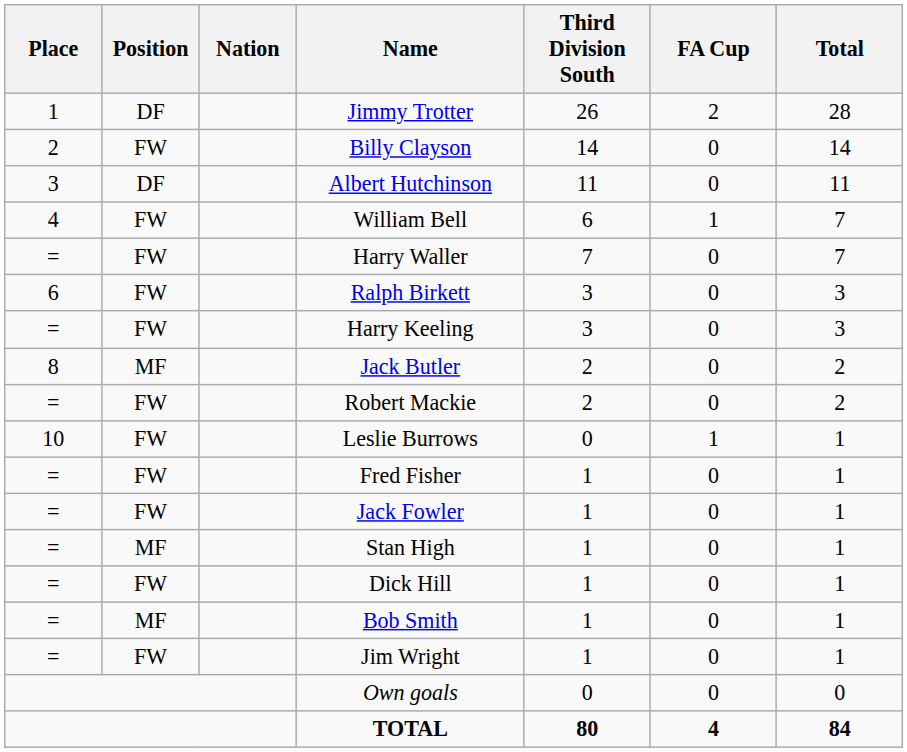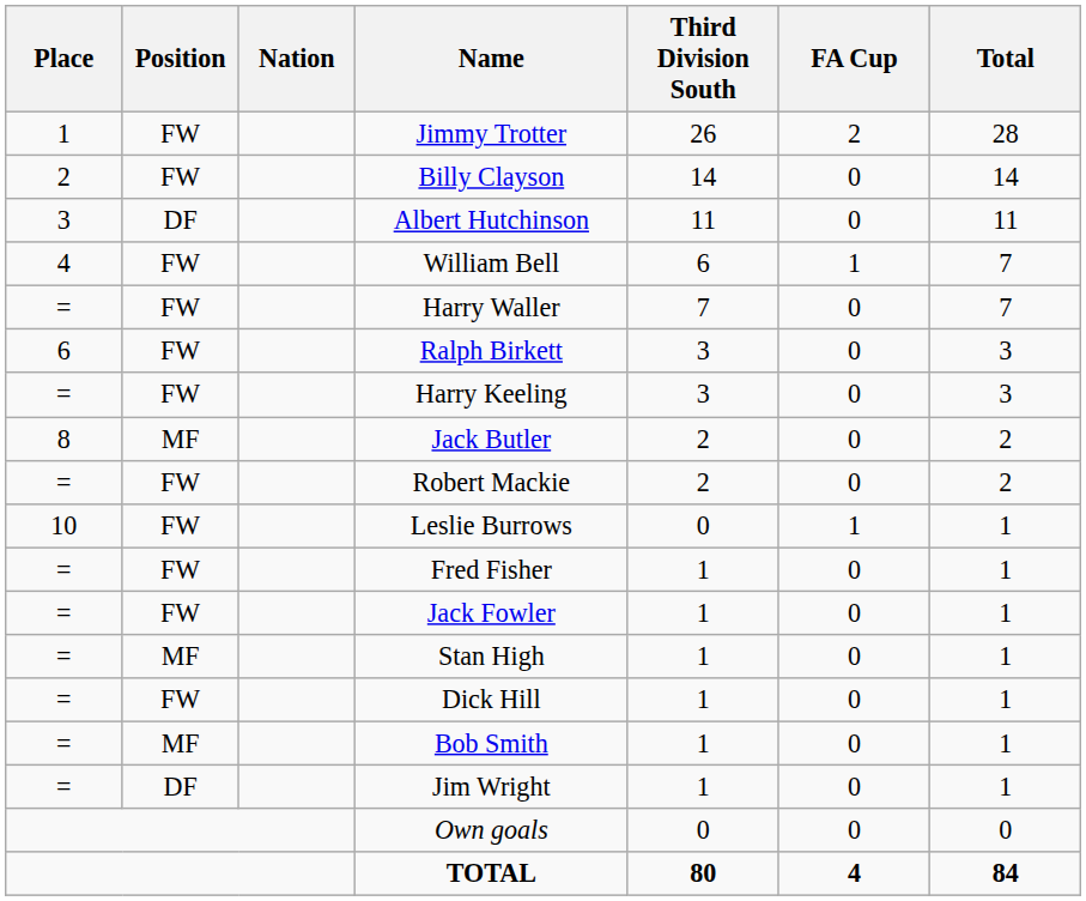 <table class="wikitable" style="font-size: 95%; text-align: center;">
 <tr>
 <th width=60>Place</th>
 <th width=60>Position</th>
 <th width=60>Nation</th>
 <th width=150>Name</th>
 <th width=80>Third Division South</th>
 <th width=80>FA Cup</th>
 <th width=80>Total</th>
 </tr>
 <tr>
 <td>1</td>
-<td>DF</td>
+<td>FW</td>
 <td></td>
 <td><a href='#'>Jimmy Trotter</a></td>
 <td>26</td>
 <td>2</td>
 <td>28</td>
 </tr>
 <tr>
 <td>2</td>
 <td>FW</td>
 <td></td>
 <td><a href='#'>Billy Clayson</a></td>
 <td>14</td>
 <td>0</td>
 <td>14</td>
 </tr>
 <tr>
 <td>3</td>
 <td>DF</td>
 <td></td>
 <td><a href='#'>Albert Hutchinson</a></td>
 <td>11</td>
 <td>0</td>
 <td>11</td>
 </tr>
 <tr>
 <td>4</td>
 <td>FW</td>
 <td></td>
 <td>William Bell</td>
 <td>6</td>
 <td>1</td>
 <td>7</td>
 </tr>
 <tr>
 <td>=</td>
 <td>FW</td>
 <td></td>
 <td>Harry Waller</td>
 <td>7</td>
 <td>0</td>
 <td>7</td>
 </tr>
 <tr>
 <td>6</td>
 <td>FW</td>
 <td></td>
 <td><a href='#'>Ralph Birkett</a></td>
 <td>3</td>
 <td>0</td>
 <td>3</td>
 </tr>
 <tr>
 <td>=</td>
 <td>FW</td>
 <td></td>
 <td>Harry Keeling</td>
 <td>3</td>
 <td>0</td>
 <td>3</td>
 </tr>
 <tr>
 <td>8</td>
 <td>MF</td>
 <td></td>
 <td><a href='#'>Jack Butler</a></td>
 <td>2</td>
 <td>0</td>
 <td>2</td>
 </tr>
 <tr>
 <td>=</td>
 <td>FW</td>
 <td></td>
 <td>Robert Mackie</td>
 <td>2</td>
 <td>0</td>
 <td>2</td>
 </tr>
 <tr>
 <td>10</td>
 <td>FW</td>
 <td></td>
 <td>Leslie Burrows</td>
 <td>0</td>
 <td>1</td>
 <td>1</td>
 </tr>
 <tr>
 <td>=</td>
 <td>FW</td>
 <td></td>
 <td>Fred Fisher</td>
 <td>1</td>
 <td>0</td>
 <td>1</td>
 </tr>
 <tr>
 <td>=</td>
 <td>FW</td>
 <td></td>
 <td><a href='#'>Jack Fowler</a></td>
 <td>1</td>
 <td>0</td>
 <td>1</td>
 </tr>
 <tr>
 <td>=</td>
 <td>MF</td>
 <td></td>
 <td>Stan High</td>
 <td>1</td>
 <td>0</td>
 <td>1</td>
 </tr>
 <tr>
 <td>=</td>
 <td>FW</td>
 <td></td>
 <td>Dick Hill</td>
 <td>1</td>
 <td>0</td>
 <td>1</td>
 </tr>
 <tr>
 <td>=</td>
 <td>MF</td>
 <td></td>
 <td><a href='#'>Bob Smith</a></td>
 <td>1</td>
 <td>0</td>
 <td>1</td>
 </tr>
 <tr>
 <td>=</td>
-<td>FW</td>
+<td>DF</td>
 <td></td>
 <td>Jim Wright</td>
 <td>1</td>
 <td>0</td>
 <td>1</td>
 </tr>
 <tr>
 <td colspan="3"></td>
 <td><em>Own goals</em></td>
 <td>0</td>
 <td>0</td>
 <td>0</td>
 </tr>
 <tr>
 <td colspan="3"></td>
 <td><strong>TOTAL</strong></td>
 <td><strong>80</strong></td>
 <td><strong>4</strong></td>
 <td><strong>84</strong></td>
 </tr>
 </table>
